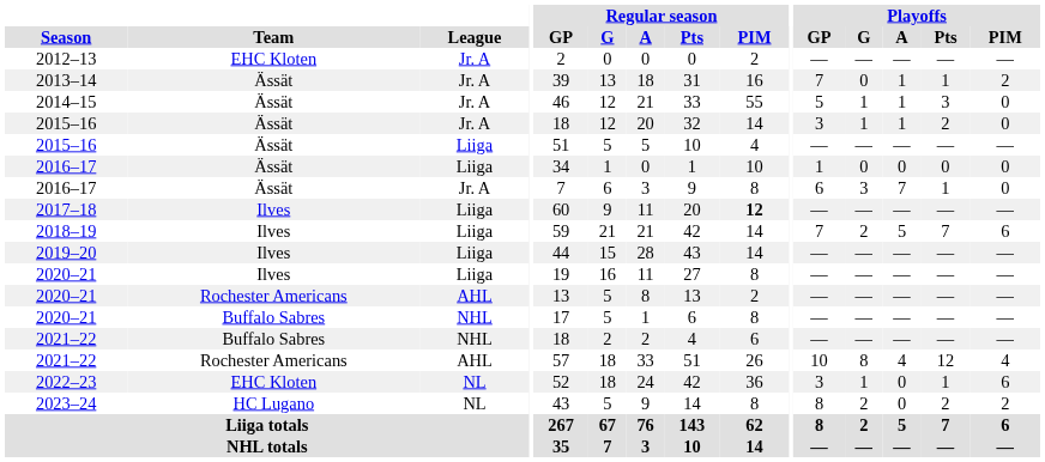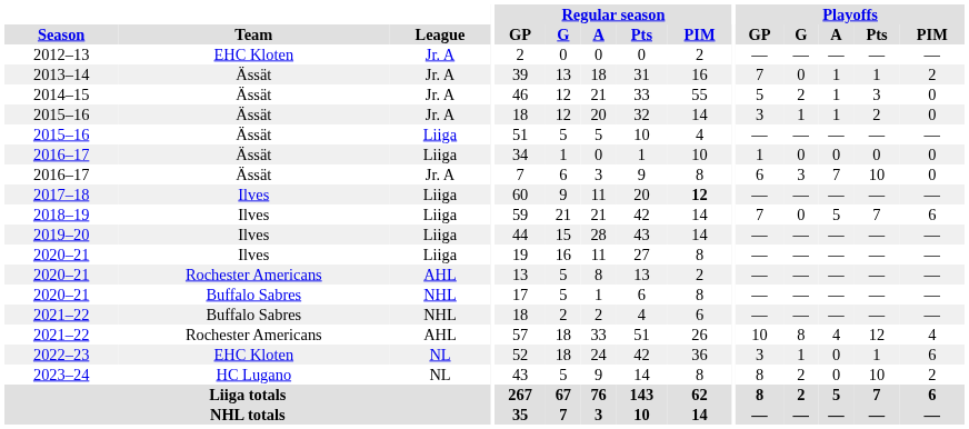 <table border="0" cellpadding="1" cellspacing="0" style="text-align:center; width:60em">
 <tr bgcolor="#e0e0e0">
 <th colspan="3" bgcolor="#ffffff"></th>
 <th rowspan="99" bgcolor="#ffffff"></th>
 <th colspan="5"><a href='#'>Regular season</a></th>
 <th rowspan="99" bgcolor="#ffffff"></th>
 <th colspan="5"><a href='#'>Playoffs</a></th>
 </tr>
 <tr bgcolor="#e0e0e0">
 <th><a href='#'>Season</a></th>
 <th>Team</th>
 <th>League</th>
 <th>GP</th>
 <th><a href='#'>G</a></th>
 <th><a href='#'>A</a></th>
 <th><a href='#'>Pts</a></th>
 <th><a href='#'>PIM</a></th>
 <th>GP</th>
 <th>G</th>
 <th>A</th>
 <th>Pts</th>
 <th>PIM</th>
 </tr>
 <tr>
 <td>2012–13</td>
 <td><a href='#'>EHC Kloten</a></td>
 <td><a href='#'>Jr. A</a></td>
 <td>2</td>
 <td>0</td>
 <td>0</td>
 <td>0</td>
 <td>2</td>
 <td>—</td>
 <td>—</td>
 <td>—</td>
 <td>—</td>
 <td>—</td>
 </tr>
 <tr bgcolor="#f0f0f0">
 <td>2013–14</td>
 <td>Ässät</td>
 <td>Jr. A</td>
 <td>39</td>
 <td>13</td>
 <td>18</td>
 <td>31</td>
 <td>16</td>
 <td>7</td>
 <td>0</td>
 <td>1</td>
 <td>1</td>
 <td>2</td>
 </tr>
 <tr>
 <td>2014–15</td>
 <td>Ässät</td>
 <td>Jr. A</td>
 <td>46</td>
 <td>12</td>
 <td>21</td>
 <td>33</td>
 <td>55</td>
 <td>5</td>
-<td>1</td>
+<td>2</td>
 <td>1</td>
 <td>3</td>
 <td>0</td>
 </tr>
 <tr bgcolor="#f0f0f0">
 <td>2015–16</td>
 <td>Ässät</td>
 <td>Jr. A</td>
 <td>18</td>
 <td>12</td>
 <td>20</td>
 <td>32</td>
 <td>14</td>
 <td>3</td>
 <td>1</td>
 <td>1</td>
 <td>2</td>
 <td>0</td>
 </tr>
 <tr>
 <td><a href='#'>2015–16</a></td>
 <td>Ässät</td>
 <td><a href='#'>Liiga</a></td>
 <td>51</td>
 <td>5</td>
 <td>5</td>
 <td>10</td>
 <td>4</td>
 <td>—</td>
 <td>—</td>
 <td>—</td>
 <td>—</td>
 <td>—</td>
 </tr>
 <tr bgcolor="#f0f0f0">
 <td><a href='#'>2016–17</a></td>
 <td>Ässät</td>
 <td>Liiga</td>
 <td>34</td>
 <td>1</td>
 <td>0</td>
 <td>1</td>
 <td>10</td>
 <td>1</td>
 <td>0</td>
 <td>0</td>
 <td>0</td>
 <td>0</td>
 </tr>
 <tr>
 <td>2016–17</td>
 <td>Ässät</td>
 <td>Jr. A</td>
 <td>7</td>
 <td>6</td>
 <td>3</td>
 <td>9</td>
 <td>8</td>
 <td>6</td>
 <td>3</td>
 <td>7</td>
-<td>1</td>
+<td>10</td>
 <td>0</td>
 </tr>
 <tr bgcolor="#f0f0f0">
 <td><a href='#'>2017–18</a></td>
 <td><a href='#'>Ilves</a></td>
 <td>Liiga</td>
 <td>60</td>
 <td>9</td>
 <td>11</td>
 <td>20</td>
 <td><strong>12</strong></td>
 <td>—</td>
 <td>—</td>
 <td>—</td>
 <td>—</td>
 <td>—</td>
 </tr>
 <tr>
 <td><a href='#'>2018–19</a></td>
 <td>Ilves</td>
 <td>Liiga</td>
 <td>59</td>
 <td>21</td>
 <td>21</td>
 <td>42</td>
 <td>14</td>
 <td>7</td>
-<td>2</td>
+<td>0</td>
 <td>5</td>
 <td>7</td>
 <td>6</td>
 </tr>
 <tr bgcolor="#f0f0f0">
 <td><a href='#'>2019–20</a></td>
 <td>Ilves</td>
 <td>Liiga</td>
 <td>44</td>
 <td>15</td>
 <td>28</td>
 <td>43</td>
 <td>14</td>
 <td>—</td>
 <td>—</td>
 <td>—</td>
 <td>—</td>
 <td>—</td>
 </tr>
 <tr>
 <td><a href='#'>2020–21</a></td>
 <td>Ilves</td>
 <td>Liiga</td>
 <td>19</td>
 <td>16</td>
 <td>11</td>
 <td>27</td>
 <td>8</td>
 <td>—</td>
 <td>—</td>
 <td>—</td>
 <td>—</td>
 <td>—</td>
 </tr>
 <tr bgcolor="#f0f0f0">
 <td><a href='#'>2020–21</a></td>
 <td><a href='#'>Rochester Americans</a></td>
 <td><a href='#'>AHL</a></td>
 <td>13</td>
 <td>5</td>
 <td>8</td>
 <td>13</td>
 <td>2</td>
 <td>—</td>
 <td>—</td>
 <td>—</td>
 <td>—</td>
 <td>—</td>
 </tr>
 <tr>
 <td><a href='#'>2020–21</a></td>
 <td><a href='#'>Buffalo Sabres</a></td>
 <td><a href='#'>NHL</a></td>
 <td>17</td>
 <td>5</td>
 <td>1</td>
 <td>6</td>
 <td>8</td>
 <td>—</td>
 <td>—</td>
 <td>—</td>
 <td>—</td>
 <td>—</td>
 </tr>
 <tr bgcolor="#f0f0f0">
 <td><a href='#'>2021–22</a></td>
 <td>Buffalo Sabres</td>
 <td>NHL</td>
 <td>18</td>
 <td>2</td>
 <td>2</td>
 <td>4</td>
 <td>6</td>
 <td>—</td>
 <td>—</td>
 <td>—</td>
 <td>—</td>
 <td>—</td>
 </tr>
 <tr>
 <td><a href='#'>2021–22</a></td>
 <td>Rochester Americans</td>
 <td>AHL</td>
 <td>57</td>
 <td>18</td>
 <td>33</td>
 <td>51</td>
 <td>26</td>
 <td>10</td>
 <td>8</td>
 <td>4</td>
 <td>12</td>
 <td>4</td>
 </tr>
 <tr bgcolor="#f0f0f0">
 <td><a href='#'>2022–23</a></td>
 <td><a href='#'>EHC Kloten</a></td>
 <td><a href='#'>NL</a></td>
 <td>52</td>
 <td>18</td>
 <td>24</td>
 <td>42</td>
 <td>36</td>
 <td>3</td>
 <td>1</td>
 <td>0</td>
 <td>1</td>
 <td>6</td>
 </tr>
 <tr>
 <td><a href='#'>2023–24</a></td>
 <td><a href='#'>HC Lugano</a></td>
 <td>NL</td>
 <td>43</td>
 <td>5</td>
 <td>9</td>
 <td>14</td>
 <td>8</td>
 <td>8</td>
 <td>2</td>
 <td>0</td>
-<td>2</td>
+<td>10</td>
 <td>2</td>
 </tr>
 <tr bgcolor="#e0e0e0">
 <th colspan="3">Liiga totals</th>
 <th>267</th>
 <th>67</th>
 <th>76</th>
 <th>143</th>
 <th>62</th>
 <th>8</th>
 <th>2</th>
 <th>5</th>
 <th>7</th>
 <th>6</th>
 </tr>
 <tr bgcolor="#e0e0e0">
 <th colspan="3">NHL totals</th>
 <th>35</th>
 <th>7</th>
 <th>3</th>
 <th>10</th>
 <th>14</th>
 <th>—</th>
 <th>—</th>
 <th>—</th>
 <th>—</th>
 <th>—</th>
 </tr>
 </table>
